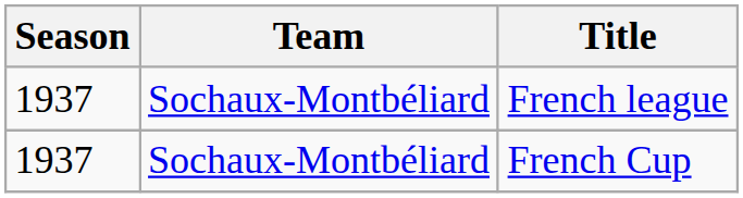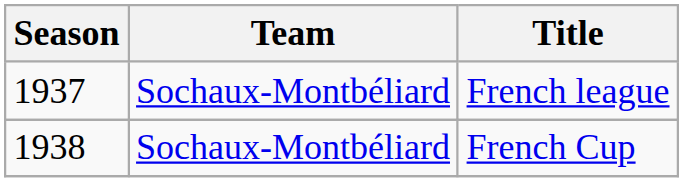 <table class="wikitable">
 <tr>
 <th>Season</th>
 <th>Team</th>
 <th>Title</th>
 </tr>
 <tr>
 <td>1937</td>
 <td><a href='#'>Sochaux-Montbéliard</a></td>
 <td><a href='#'>French league</a></td>
 </tr>
 <tr>
 </tr>
 <tr>
-<td>1937</td>
+<td>1938</td>
 <td><a href='#'>Sochaux-Montbéliard</a></td>
 <td><a href='#'>French Cup</a></td>
 </tr>
 <tr>
 </tr>
 </table>
